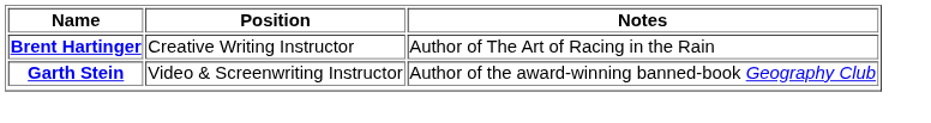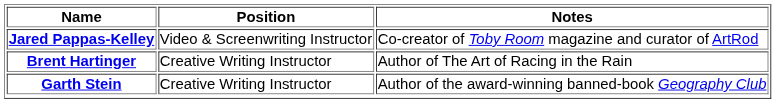 <table border="1">
 <tr>
 <th>Name</th>
 <th>Position</th>
 <th>Notes</th>
+</tr>
+<tr>
+<th><a href='#'>Jared Pappas-Kelley</a></th>
+<td>Video & Screenwriting Instructor</td>
+<td>Co-creator of <em><a href='#'>Toby Room</a></em> magazine and curator of <a href='#'>ArtRod</a></td>
 </tr>
 <tr>
 <th><a href='#'>Brent Hartinger</a></th>
 <td>Creative Writing Instructor</td>
 <td>Author of The Art of Racing in the Rain</td>
 </tr>
 <tr>
 <th><a href='#'>Garth Stein</a></th>
-<td>Video & Screenwriting Instructor</td>
+<td rowspan=“2”>Creative Writing Instructor</td>
 <td>Author of the award-winning banned-book <em><a href='#'>Geography Club</a></em></td>
 </tr>
 <tr>
 </tr>
 </table>
